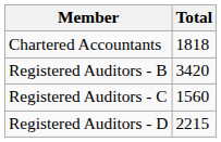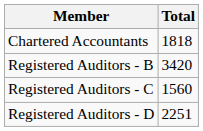 <table class="wikitable">
 <tr>
 <th>Member</th>
 <th>Total</th>
 </tr>
 <tr>
 <td>Chartered Accountants</td>
 <td>1818</td>
 </tr>
 <tr>
 <td>Registered Auditors - B</td>
 <td>3420</td>
 </tr>
 <tr>
 <td>Registered Auditors - C</td>
 <td>1560</td>
 </tr>
 <tr>
 <td>Registered Auditors - D</td>
-<td>2215</td>
+<td>2251</td>
 </tr>
 </table>
